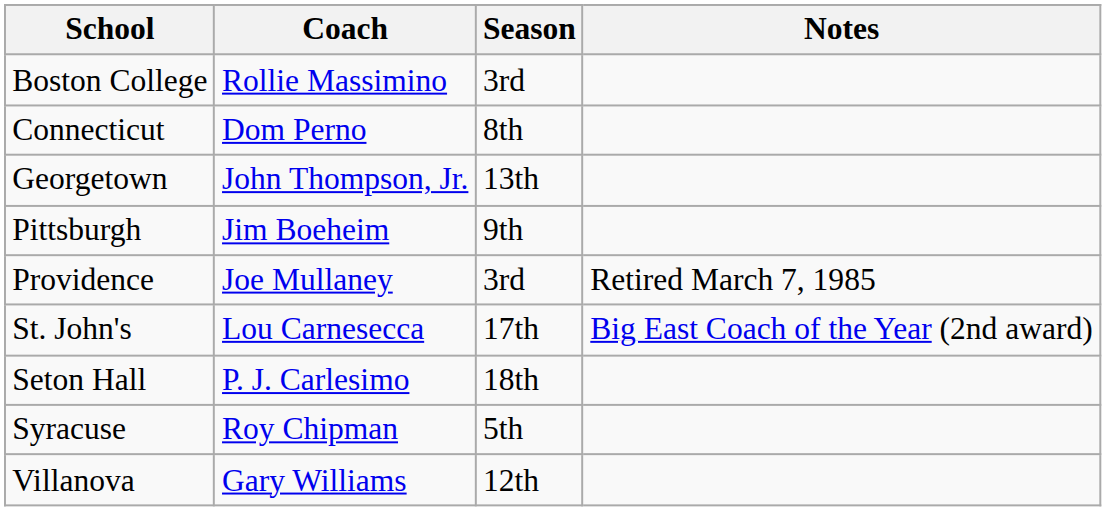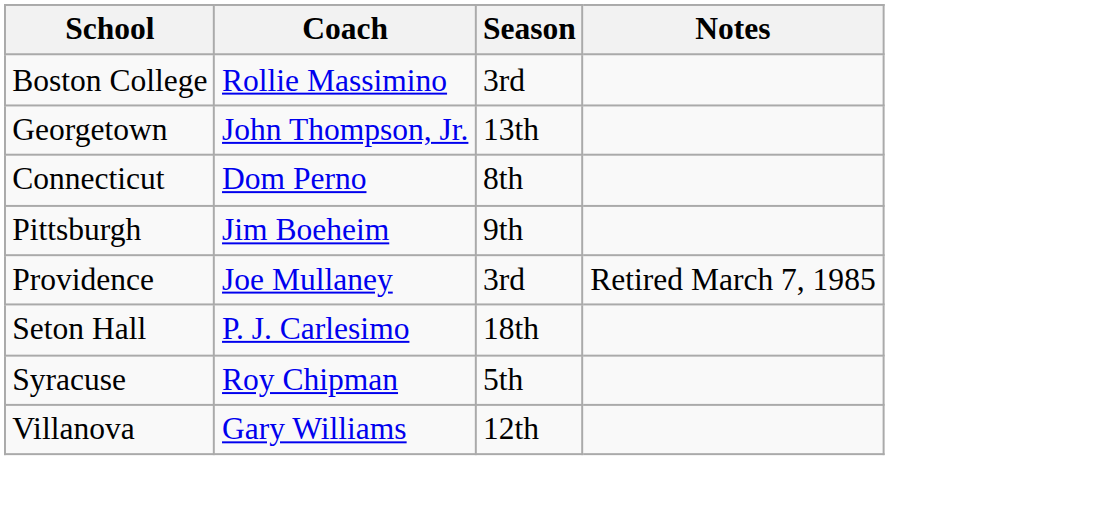 <table class="wikitable">
 <tr>
 <th>School</th>
 <th>Coach</th>
 <th>Season</th>
 <th>Notes</th>
 </tr>
 <tr>
 <td>Boston College</td>
 <td><a href='#'>Rollie Massimino</a></td>
 <td>3rd</td>
 <td></td>
 </tr>
 <tr>
+<td>Georgetown</td>
+<td><a href='#'>John Thompson, Jr.</a></td>
+<td>13th</td>
+<td></td>
+</tr>
+<tr>
 <td>Connecticut</td>
 <td><a href='#'>Dom Perno</a></td>
 <td>8th</td>
-<td></td>
-</tr>
-<tr>
-<td>Georgetown</td>
-<td><a href='#'>John Thompson, Jr.</a></td>
-<td>13th</td>
 <td></td>
 </tr>
 <tr>
 <td>Pittsburgh</td>
 <td><a href='#'>Jim Boeheim</a></td>
 <td>9th</td>
 <td></td>
 </tr>
 <tr>
 <td>Providence</td>
 <td><a href='#'>Joe Mullaney</a></td>
 <td>3rd</td>
 <td>Retired March 7, 1985</td>
-</tr>
-<tr>
-<td>St. John's</td>
-<td><a href='#'>Lou Carnesecca</a></td>
-<td>17th</td>
-<td><a href='#'>Big East Coach of the Year</a> (2nd award)</td>
 </tr>
 <tr>
 <td>Seton Hall</td>
 <td><a href='#'>P. J. Carlesimo</a></td>
 <td>18th</td>
 <td></td>
 </tr>
 <tr>
 <td>Syracuse</td>
 <td><a href='#'>Roy Chipman</a></td>
 <td>5th</td>
 <td></td>
 </tr>
 <tr>
 <td>Villanova</td>
 <td><a href='#'>Gary Williams</a></td>
 <td>12th</td>
 <td></td>
 </tr>
 </table>
